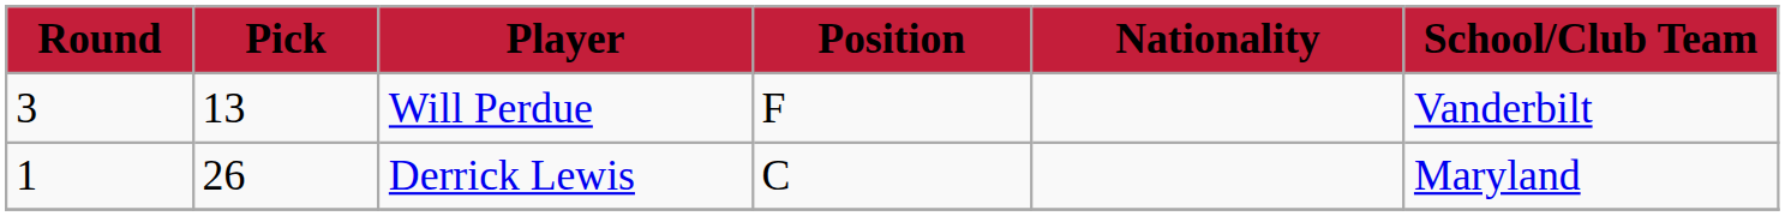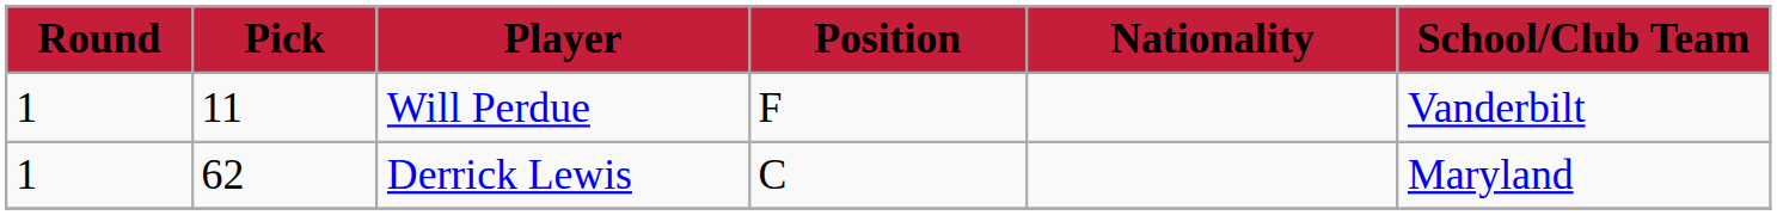 <table class="wikitable sortable sortable">
 <tr>
 <th style="background:#C41E3A;" width="10%">Round</th>
 <th style="background:#C41E3A;" width="10%">Pick</th>
 <th style="background:#C41E3A;" width="20%">Player</th>
 <th style="background:#C41E3A;" width="15%">Position</th>
 <th style="background:#C41E3A;" width="20%">Nationality</th>
 <th style="background:#C41E3A;" width="20%">School/Club Team</th>
 </tr>
 <tr>
-<td>3</td>
-<td>13</td>
+<td>1</td>
+<td>11</td>
 <td><a href='#'>Will Perdue</a></td>
 <td>F</td>
 <td></td>
 <td><a href='#'>Vanderbilt</a></td>
 </tr>
 <tr>
 <td>1</td>
-<td>26</td>
+<td>62</td>
 <td><a href='#'>Derrick Lewis</a></td>
 <td>C</td>
 <td></td>
 <td><a href='#'>Maryland</a></td>
 </tr>
 <tr>
 </tr>
 </table>
